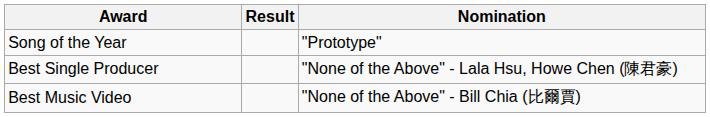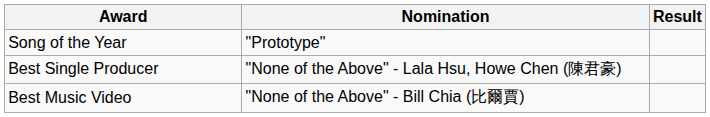 <table class="wikitable">
 <tr>
 <th width="230">Award</th>
+<th width="400">Nomination</th>
 <th>Result</th>
-<th width="400">Nomination</th>
 </tr>
 <tr>
 <td>Song of the Year</td>
+<td>"Prototype"</td>
 <td></td>
-<td>"Prototype"</td>
 </tr>
 <tr>
 <td>Best Single Producer</td>
+<td>"None of the Above" - Lala Hsu, Howe Chen (陳君豪)</td>
 <td></td>
-<td>"None of the Above" - Lala Hsu, Howe Chen (陳君豪)</td>
 </tr>
 <tr>
 <td>Best Music Video</td>
+<td>"None of the Above" - Bill Chia (比爾賈)</td>
 <td></td>
-<td>"None of the Above" - Bill Chia (比爾賈)</td>
 </tr>
 </table>
